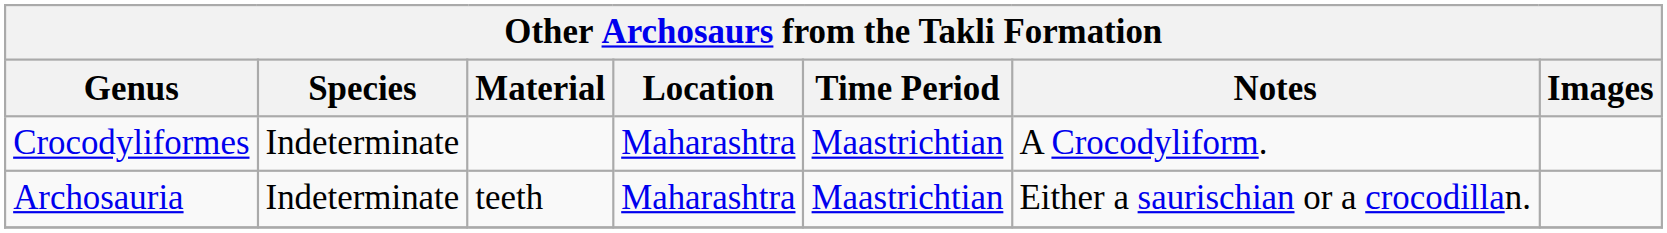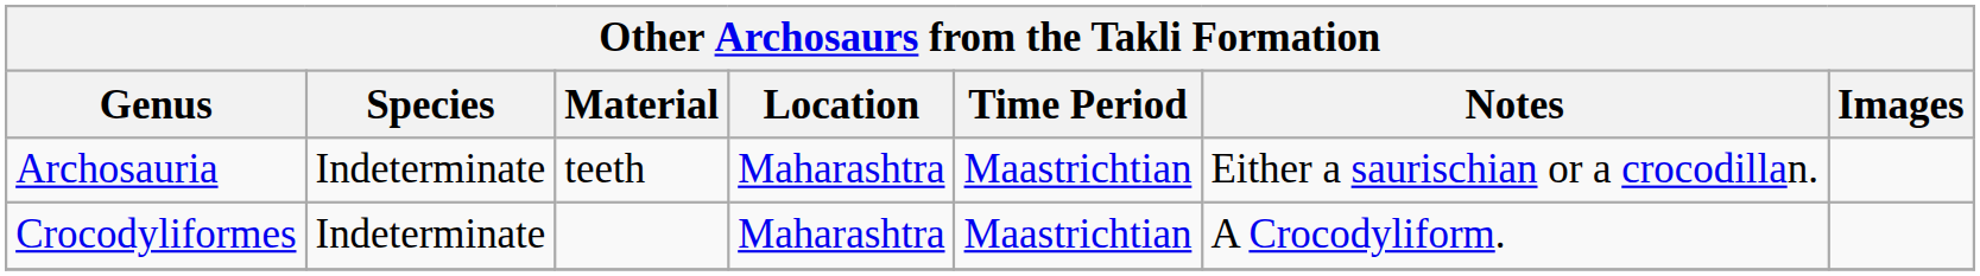 <table class="wikitable" align="center">
 <tr>
 <th colspan="7" align="center">Other <strong><a href='#'>Archosaurs</a> from the Takli Formation</strong></th>
 </tr>
 <tr>
 <th>Genus</th>
 <th>Species</th>
 <th>Material</th>
 <th>Location</th>
 <th>Time Period</th>
 <th>Notes</th>
 <th>Images</th>
 </tr>
 <tr>
+<td><a href='#'>Archosauria</a></td>
+<td>Indeterminate</td>
+<td>teeth</td>
+<td><a href='#'>Maharashtra</a></td>
+<td><a href='#'>Maastrichtian</a></td>
+<td>Either a <a href='#'>saurischian</a> or a <a href='#'>crocodilla</a>n.</td>
+<td></td>
+</tr>
+<tr>
 <td><a href='#'>Crocodyliformes</a></td>
 <td>Indeterminate</td>
 <td></td>
 <td><a href='#'>Maharashtra</a></td>
 <td><a href='#'>Maastrichtian</a></td>
 <td>A <a href='#'>Crocodyliform</a>.</td>
 <td></td>
 </tr>
 <tr>
-<td><a href='#'>Archosauria</a></td>
-<td>Indeterminate</td>
-<td>teeth</td>
-<td><a href='#'>Maharashtra</a></td>
-<td><a href='#'>Maastrichtian</a></td>
-<td>Either a <a href='#'>saurischian</a> or a <a href='#'>crocodilla</a>n.</td>
-<td></td>
-</tr>
-<tr>
 </tr>
 </table>
